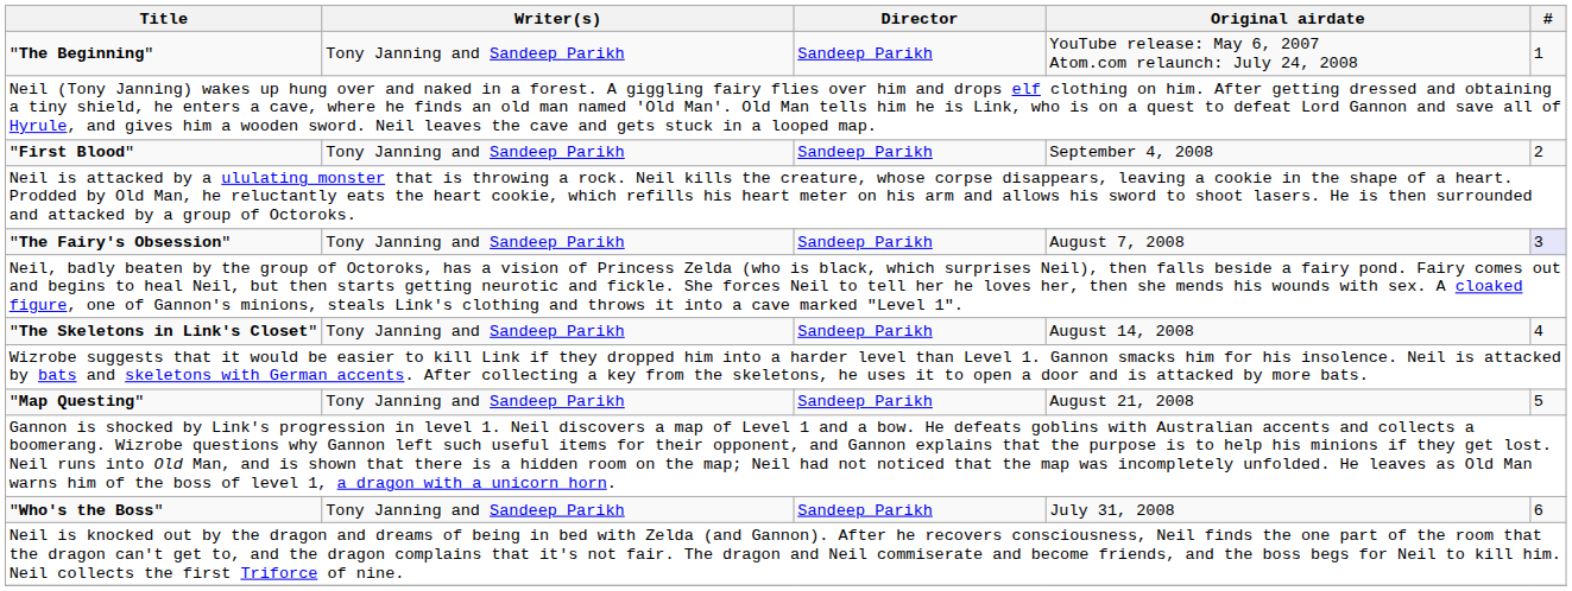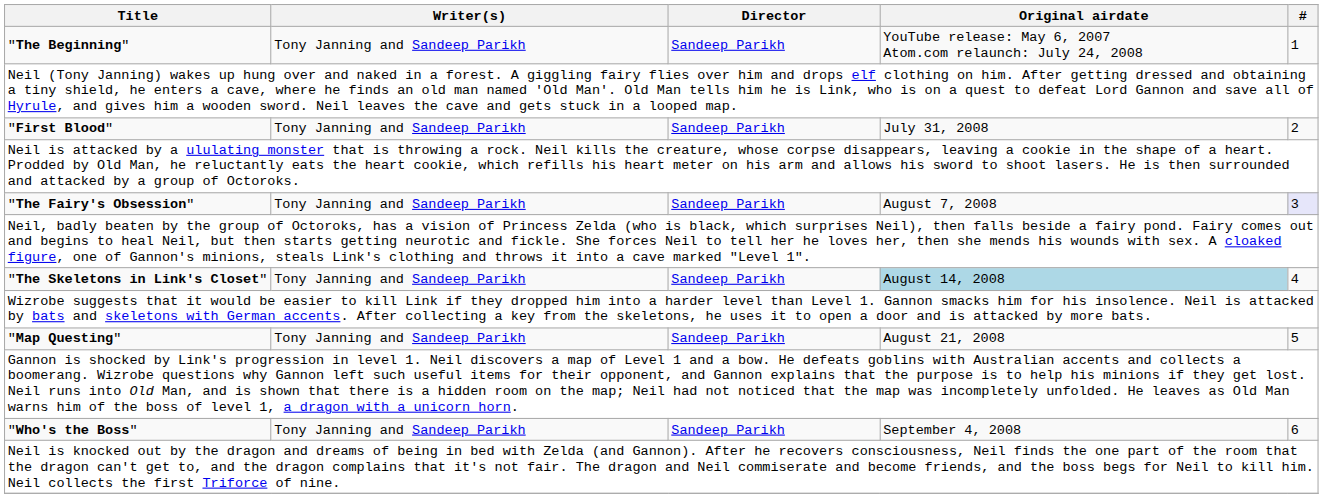 <table class="wikitable" width="100%">
 <tr>
 <th width="250">Title</th>
 <th align="center">Writer(s)</th>
 <th align="center">Director</th>
 <th align="center">Original airdate</th>
 <th align="center">#</th>
 </tr>
 <tr>
 <td>"<strong>The Beginning</strong>"</td>
 <td>Tony Janning and <a href='#'>Sandeep Parikh</a></td>
 <td><a href='#'>Sandeep Parikh</a></td>
 <td>YouTube release: May 6, 2007<br> Atom.com relaunch: July 24, 2008</td>
 <td>1</td>
 </tr>
 <tr>
 <td colspan="6" bgcolor="FFFFFF">Neil (Tony Janning) wakes up hung over and naked in a forest. A giggling fairy flies over him and drops <a href='#'>elf</a> clothing on him. After getting dressed and obtaining a tiny shield, he enters a cave, where he finds an old man named 'Old Man'. Old Man tells him he is Link, who is on a quest to defeat Lord Gannon and save all of <a href='#'>Hyrule</a>, and gives him a wooden sword. Neil leaves the cave and gets stuck in a looped map.</td>
 </tr>
 <tr>
 <td>"<strong>First Blood</strong>"</td>
 <td>Tony Janning and <a href='#'>Sandeep Parikh</a></td>
 <td><a href='#'>Sandeep Parikh</a></td>
-<td>September 4, 2008</td>
+<td>July 31, 2008</td>
 <td>2</td>
 </tr>
 <tr>
 <td colspan="6" bgcolor="FFFFFF">Neil is attacked by a <a href='#'>ululating monster</a> that is throwing a rock. Neil kills the creature, whose corpse disappears, leaving a cookie in the shape of a heart. Prodded by Old Man, he reluctantly eats the heart cookie, which refills his heart meter on his arm and allows his sword to shoot lasers. He is then surrounded and attacked by a group of Octoroks.</td>
 </tr>
 <tr>
 <td>"<strong>The Fairy's Obsession</strong>"</td>
 <td>Tony Janning and <a href='#'>Sandeep Parikh</a></td>
 <td><a href='#'>Sandeep Parikh</a></td>
 <td>August 7, 2008</td>
 <td style="background: lavender;">3</td>
 </tr>
 <tr>
 <td colspan="6" bgcolor="FFFFFF">Neil, badly beaten by the group of Octoroks, has a vision of Princess Zelda (who is black, which surprises Neil), then falls beside a fairy pond. Fairy comes out and begins to heal Neil, but then starts getting neurotic and fickle. She forces Neil to tell her he loves her, then she mends his wounds with sex. A <a href='#'>cloaked figure</a>, one of Gannon's minions, steals Link's clothing and throws it into a cave marked "Level 1".</td>
 </tr>
 <tr>
 <td>"<strong>The Skeletons in Link's Closet</strong>"</td>
 <td>Tony Janning and <a href='#'>Sandeep Parikh</a></td>
 <td><a href='#'>Sandeep Parikh</a></td>
-<td>August 14, 2008</td>
+<td style="background: lightblue;">August 14, 2008</td>
 <td>4</td>
 </tr>
 <tr>
 <td colspan="6" bgcolor="FFFFFF">Wizrobe suggests that it would be easier to kill Link if they dropped him into a harder level than Level 1. Gannon smacks him for his insolence. Neil is attacked by <a href='#'>bats</a> and <a href='#'>skeletons with German accents</a>. After collecting a key from the skeletons, he uses it to open a door and is attacked by more bats.</td>
 </tr>
 <tr>
 <td>"<strong>Map Questing</strong>"</td>
 <td>Tony Janning and <a href='#'>Sandeep Parikh</a></td>
 <td><a href='#'>Sandeep Parikh</a></td>
 <td>August 21, 2008</td>
 <td>5</td>
 </tr>
 <tr>
 <td colspan="6" bgcolor="FFFFFF">Gannon is shocked by Link's progression in level 1. Neil discovers a map of Level 1 and a bow. He defeats goblins with Australian accents and collects a boomerang. Wizrobe questions why Gannon left such useful items for their opponent, and Gannon explains that the purpose is to help his minions if they get lost. Neil runs into <em>Old</em> Man, and is shown that there is a hidden room on the map; Neil had not noticed that the map was incompletely unfolded. He leaves as Old Man warns him of the boss of level 1, <a href='#'>a dragon with a unicorn horn</a>.</td>
 </tr>
 <tr>
 <td>"<strong>Who's the Boss</strong>"</td>
 <td>Tony Janning and <a href='#'>Sandeep Parikh</a></td>
 <td><a href='#'>Sandeep Parikh</a></td>
-<td>July 31, 2008</td>
+<td>September 4, 2008</td>
 <td>6</td>
 </tr>
 <tr>
 <td colspan="6" bgcolor="FFFFFF">Neil is knocked out by the dragon and dreams of being in bed with Zelda (and Gannon). After he recovers consciousness, Neil finds the one part of the room that the dragon can't get to, and the dragon complains that it's not fair. The dragon and Neil commiserate and become friends, and the boss begs for Neil to kill him. Neil collects the first <a href='#'>Triforce</a> of nine.</td>
 </tr>
 <tr>
 </tr>
 </table>
